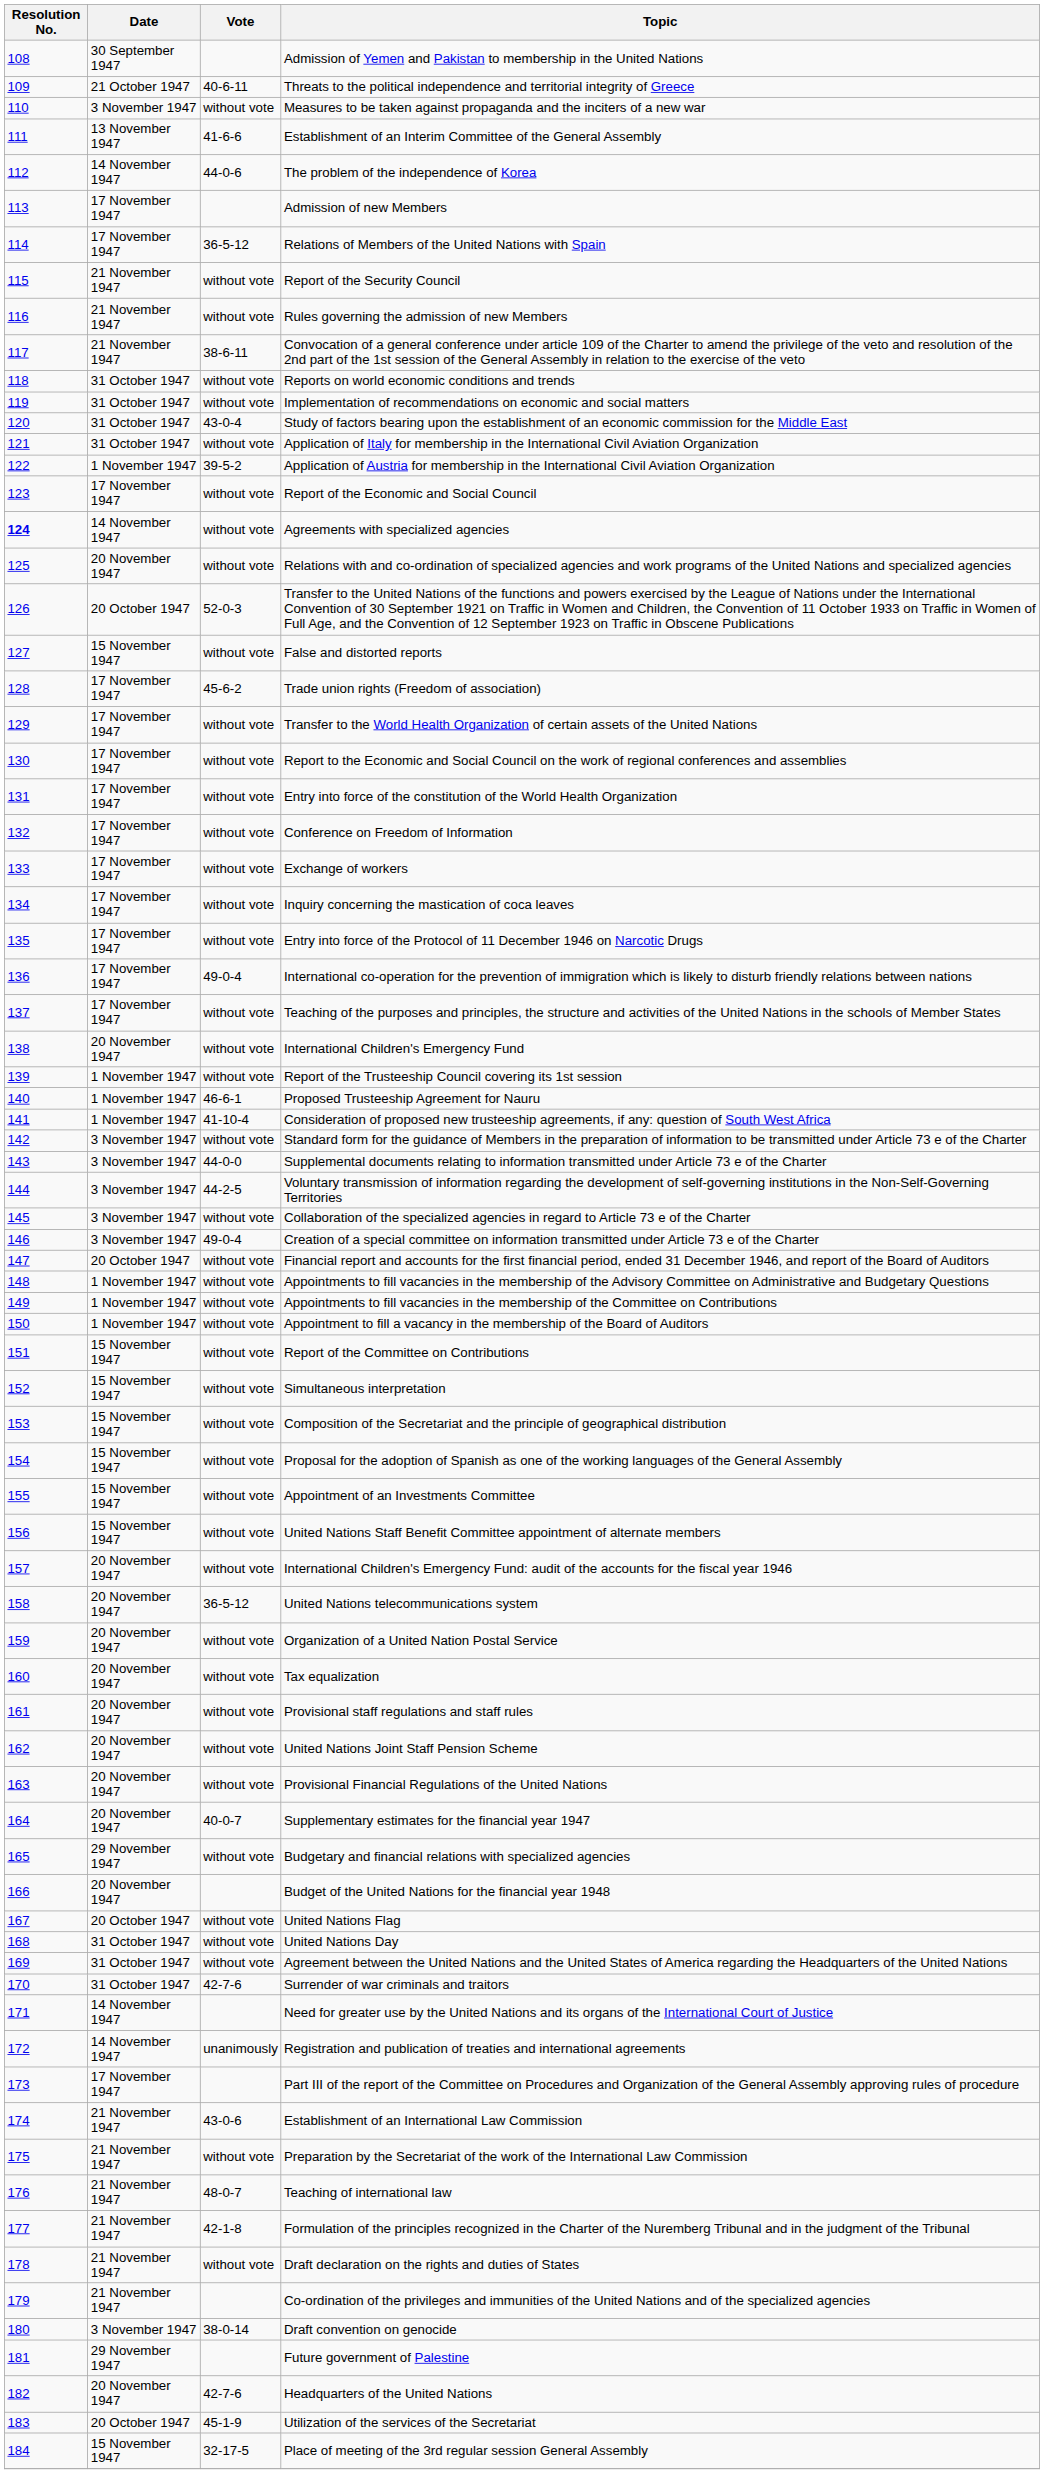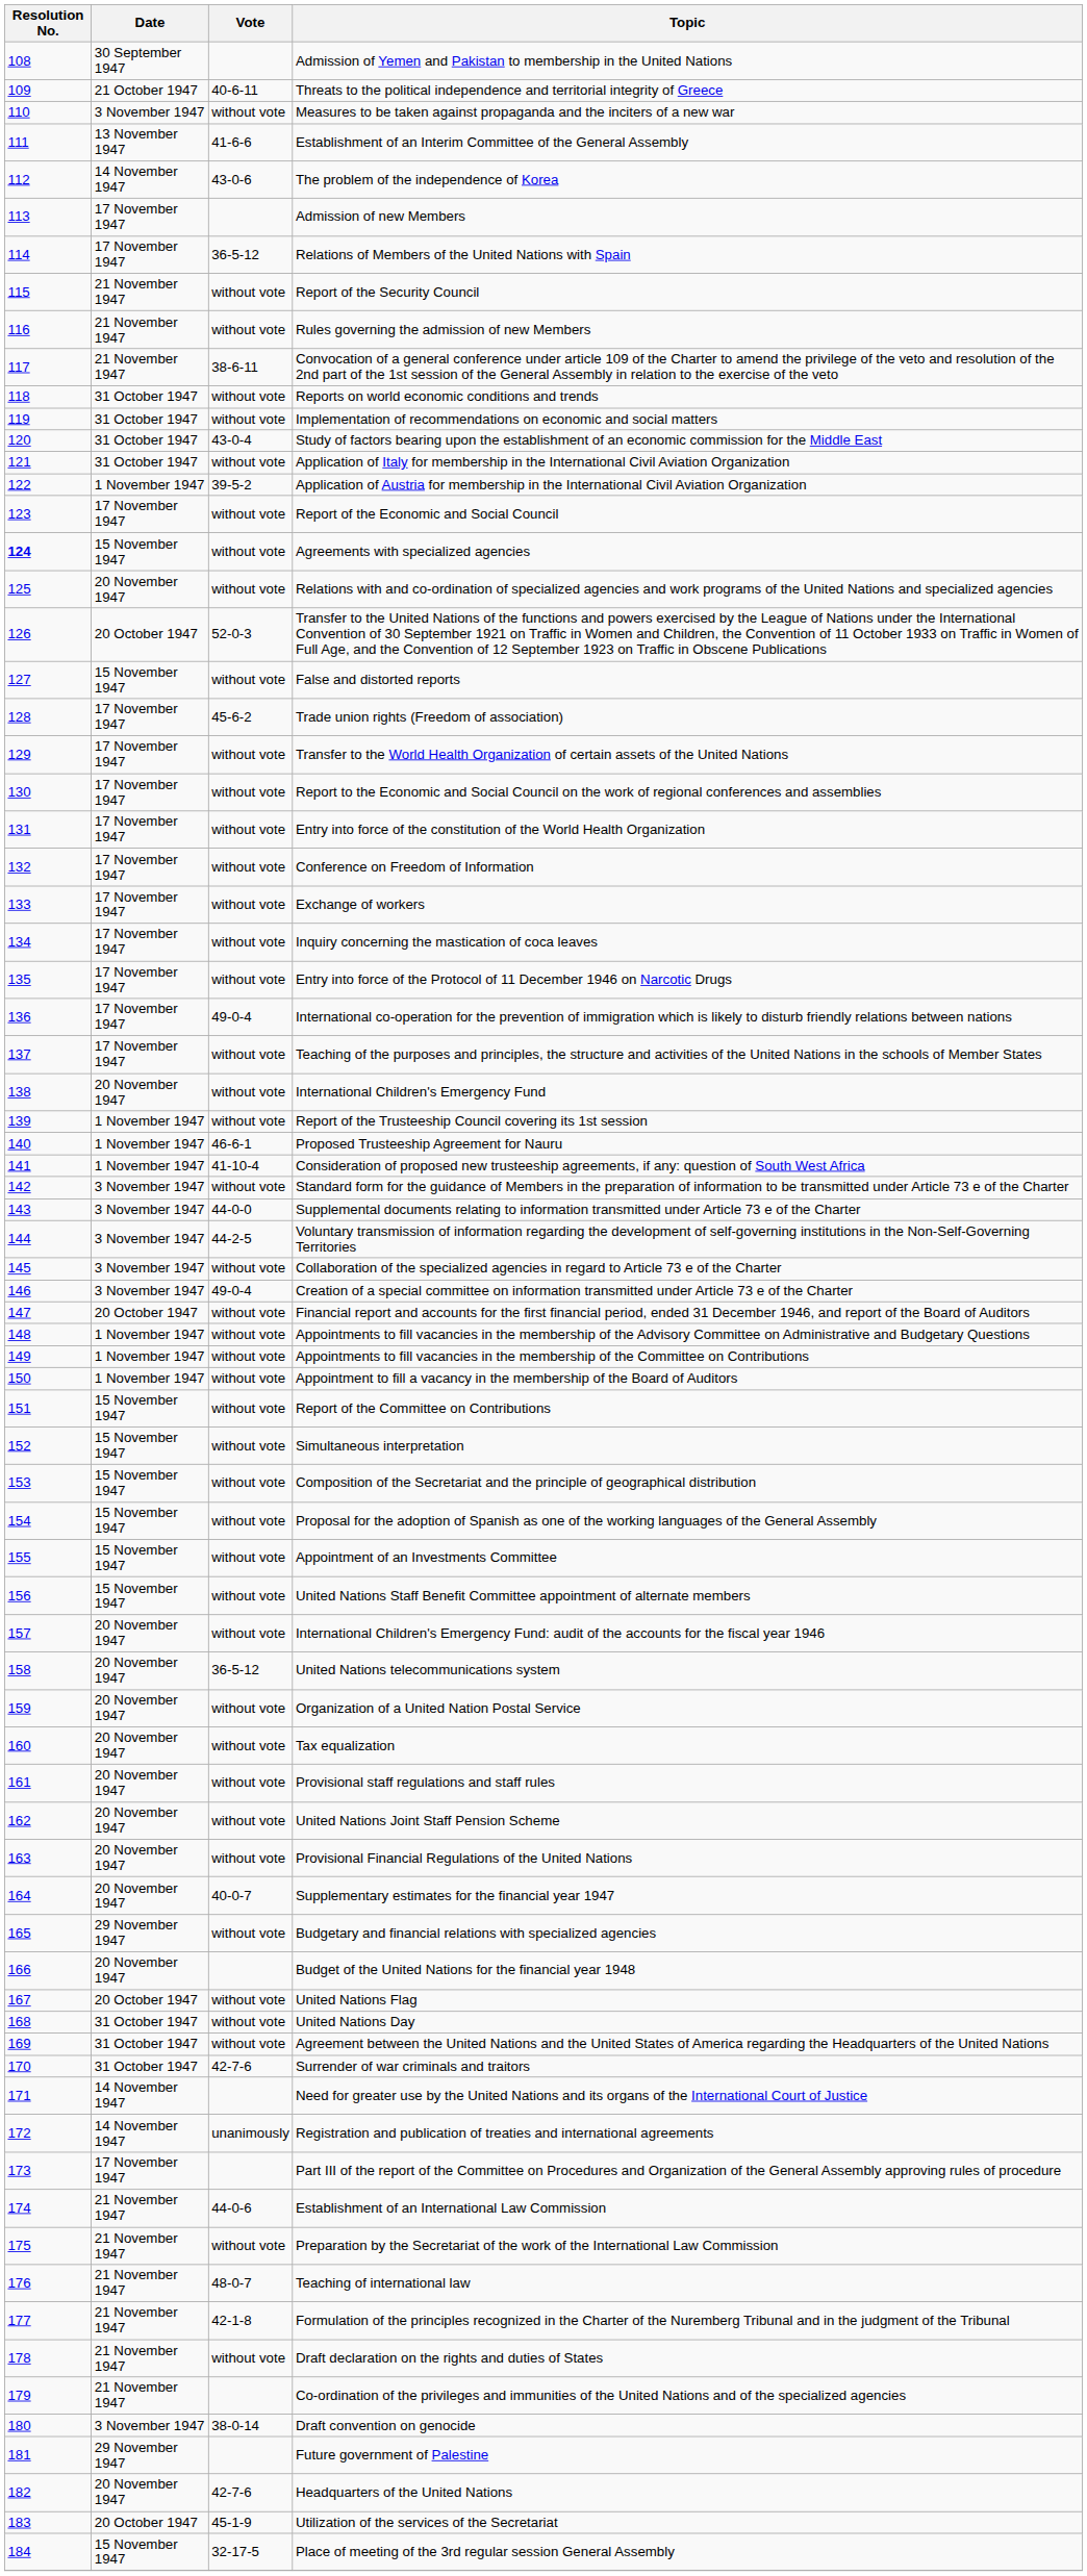 <table class="wikitable sortable" align="center">
 <tr>
 <th>Resolution No.</th>
 <th data-sort-type="date" style="width:8em;">Date</th>
 <th class="unsortable">Vote</th>
 <th class="unsortable">Topic</th>
 </tr>
 <tr>
 <td><a href='#'>108</a></td>
 <td>30 September 1947</td>
 <td></td>
 <td>Admission of <a href='#'>Yemen</a> and <a href='#'>Pakistan</a> to membership in the United Nations</td>
 </tr>
 <tr>
 <td><a href='#'>109</a></td>
 <td>21 October 1947</td>
 <td>40-6-11</td>
 <td>Threats to the political independence and territorial integrity of <a href='#'>Greece</a></td>
 </tr>
 <tr>
 <td><a href='#'>110</a></td>
 <td>3 November 1947</td>
 <td>without vote</td>
 <td>Measures to be taken against propaganda and the inciters of a new war</td>
 </tr>
 <tr>
 <td><a href='#'>111</a></td>
 <td>13 November 1947</td>
 <td>41-6-6</td>
 <td>Establishment of an Interim Committee of the General Assembly</td>
 </tr>
 <tr>
 <td><a href='#'>112</a></td>
 <td>14 November 1947</td>
-<td>44-0-6</td>
+<td>43-0-6</td>
 <td>The problem of the independence of <a href='#'>Korea</a></td>
 </tr>
 <tr>
 <td><a href='#'>113</a></td>
 <td>17 November 1947</td>
 <td></td>
 <td>Admission of new Members</td>
 </tr>
 <tr>
 <td><a href='#'>114</a></td>
 <td>17 November 1947</td>
 <td>36-5-12</td>
 <td>Relations of Members of the United Nations with <a href='#'>Spain</a></td>
 </tr>
 <tr>
 <td><a href='#'>115</a></td>
 <td>21 November 1947</td>
 <td>without vote</td>
 <td>Report of the Security Council</td>
 </tr>
 <tr>
 <td><a href='#'>116</a></td>
 <td>21 November 1947</td>
 <td>without vote</td>
 <td>Rules governing the admission of new Members</td>
 </tr>
 <tr>
 <td><a href='#'>117</a></td>
 <td>21 November 1947</td>
 <td>38-6-11</td>
 <td>Convocation of a general conference under article 109 of the Charter to amend the privilege of the veto and resolution of the 2nd part of the 1st session of the General Assembly in relation to the exercise of the veto</td>
 </tr>
 <tr>
 <td><a href='#'>118</a></td>
 <td>31 October 1947</td>
 <td>without vote</td>
 <td>Reports on world economic conditions and trends</td>
 </tr>
 <tr>
 <td><a href='#'>119</a></td>
 <td>31 October 1947</td>
 <td>without vote</td>
 <td>Implementation of recommendations on economic and social matters</td>
 </tr>
 <tr>
 <td><a href='#'>120</a></td>
 <td>31 October 1947</td>
 <td>43-0-4</td>
 <td>Study of factors bearing upon the establishment of an economic commission for the <a href='#'>Middle East</a></td>
 </tr>
 <tr>
 <td><a href='#'>121</a></td>
 <td>31 October 1947</td>
 <td>without vote</td>
 <td>Application of <a href='#'>Italy</a> for membership in the International Civil Aviation Organization</td>
 </tr>
 <tr>
 <td><a href='#'>122</a></td>
 <td>1 November 1947</td>
 <td>39-5-2</td>
 <td>Application of <a href='#'>Austria</a> for membership in the International Civil Aviation Organization</td>
 </tr>
 <tr>
 <td><a href='#'>123</a></td>
 <td>17 November 1947</td>
 <td>without vote</td>
 <td>Report of the Economic and Social Council</td>
 </tr>
 <tr>
 <td><strong><a href='#'>124</a></strong></td>
-<td>14 November 1947</td>
+<td>15 November 1947</td>
 <td>without vote</td>
 <td>Agreements with specialized agencies</td>
 </tr>
 <tr>
 <td><a href='#'>125</a></td>
 <td>20 November 1947</td>
 <td>without vote</td>
 <td>Relations with and co-ordination of specialized agencies and work programs of the United Nations and specialized agencies</td>
 </tr>
 <tr>
 <td><a href='#'>126</a></td>
 <td>20 October 1947</td>
 <td>52-0-3</td>
 <td>Transfer to the United Nations of the functions and powers exercised by the League of Nations under the International Convention of 30 September 1921 on Traffic in Women and Children, the Convention of 11 October 1933 on Traffic in Women of Full Age, and the Convention of 12 September 1923 on Traffic in Obscene Publications</td>
 </tr>
 <tr>
 <td><a href='#'>127</a></td>
 <td>15 November 1947</td>
 <td>without vote</td>
 <td>False and distorted reports</td>
 </tr>
 <tr>
 <td><a href='#'>128</a></td>
 <td>17 November 1947</td>
 <td>45-6-2</td>
 <td>Trade union rights (Freedom of association)</td>
 </tr>
 <tr>
 <td><a href='#'>129</a></td>
 <td>17 November 1947</td>
 <td>without vote</td>
 <td>Transfer to the <a href='#'>World Health Organization</a> of certain assets of the United Nations</td>
 </tr>
 <tr>
 <td><a href='#'>130</a></td>
 <td>17 November 1947</td>
 <td>without vote</td>
 <td>Report to the Economic and Social Council on the work of regional conferences and assemblies</td>
 </tr>
 <tr>
 <td><a href='#'>131</a></td>
 <td>17 November 1947</td>
 <td>without vote</td>
 <td>Entry into force of the constitution of the World Health Organization</td>
 </tr>
 <tr>
 <td><a href='#'>132</a></td>
 <td>17 November 1947</td>
 <td>without vote</td>
 <td>Conference on Freedom of Information</td>
 </tr>
 <tr>
 <td><a href='#'>133</a></td>
 <td>17 November 1947</td>
 <td>without vote</td>
 <td>Exchange of workers</td>
 </tr>
 <tr>
 <td><a href='#'>134</a></td>
 <td>17 November 1947</td>
 <td>without vote</td>
 <td>Inquiry concerning the mastication of coca leaves</td>
 </tr>
 <tr>
 <td><a href='#'>135</a></td>
 <td>17 November 1947</td>
 <td>without vote</td>
 <td>Entry into force of the Protocol of 11 December 1946 on <a href='#'>Narcotic</a> Drugs</td>
 </tr>
 <tr>
 <td><a href='#'>136</a></td>
 <td>17 November 1947</td>
 <td>49-0-4</td>
 <td>International co-operation for the prevention of immigration which is likely to disturb friendly relations between nations</td>
 </tr>
 <tr>
 <td><a href='#'>137</a></td>
 <td>17 November 1947</td>
 <td>without vote</td>
 <td>Teaching of the purposes and principles, the structure and activities of the United Nations in the schools of Member States</td>
 </tr>
 <tr>
 <td><a href='#'>138</a></td>
 <td>20 November 1947</td>
 <td>without vote</td>
 <td>International Children's Emergency Fund</td>
 </tr>
 <tr>
 <td><a href='#'>139</a></td>
 <td>1 November 1947</td>
 <td>without vote</td>
 <td>Report of the Trusteeship Council covering its 1st session</td>
 </tr>
 <tr>
 <td><a href='#'>140</a></td>
 <td>1 November 1947</td>
 <td>46-6-1</td>
 <td>Proposed Trusteeship Agreement for Nauru</td>
 </tr>
 <tr>
 <td><a href='#'>141</a></td>
 <td>1 November 1947</td>
 <td>41-10-4</td>
 <td>Consideration of proposed new trusteeship agreements, if any: question of <a href='#'>South West Africa</a></td>
 </tr>
 <tr>
 <td><a href='#'>142</a></td>
 <td>3 November 1947</td>
 <td>without vote</td>
 <td>Standard form for the guidance of Members in the preparation of information to be transmitted under Article 73 e of the Charter</td>
 </tr>
 <tr>
 <td><a href='#'>143</a></td>
 <td>3 November 1947</td>
 <td>44-0-0</td>
 <td>Supplemental documents relating to information transmitted under Article 73 e of the Charter</td>
 </tr>
 <tr>
 <td><a href='#'>144</a></td>
 <td>3 November 1947</td>
 <td>44-2-5</td>
 <td>Voluntary transmission of information regarding the development of self-governing institutions in the Non-Self-Governing Territories</td>
 </tr>
 <tr>
 <td><a href='#'>145</a></td>
 <td>3 November 1947</td>
 <td>without vote</td>
 <td>Collaboration of the specialized agencies in regard to Article 73 e of the Charter</td>
 </tr>
 <tr>
 <td><a href='#'>146</a></td>
 <td>3 November 1947</td>
 <td>49-0-4</td>
 <td>Creation of a special committee on information transmitted under Article 73 e of the Charter</td>
 </tr>
 <tr>
 <td><a href='#'>147</a></td>
 <td>20 October 1947</td>
 <td>without vote</td>
 <td>Financial report and accounts for the first financial period, ended 31 December 1946, and report of the Board of Auditors</td>
 </tr>
 <tr>
 <td><a href='#'>148</a></td>
 <td>1 November 1947</td>
 <td>without vote</td>
 <td>Appointments to fill vacancies in the membership of the Advisory Committee on Administrative and Budgetary Questions</td>
 </tr>
 <tr>
 <td><a href='#'>149</a></td>
 <td>1 November 1947</td>
 <td>without vote</td>
 <td>Appointments to fill vacancies in the membership of the Committee on Contributions</td>
 </tr>
 <tr>
 <td><a href='#'>150</a></td>
 <td>1 November 1947</td>
 <td>without vote</td>
 <td>Appointment to fill a vacancy in the membership of the Board of Auditors</td>
 </tr>
 <tr>
 <td><a href='#'>151</a></td>
 <td>15 November 1947</td>
 <td>without vote</td>
 <td>Report of the Committee on Contributions</td>
 </tr>
 <tr>
 <td><a href='#'>152</a></td>
 <td>15 November 1947</td>
 <td>without vote</td>
 <td>Simultaneous interpretation</td>
 </tr>
 <tr>
 <td><a href='#'>153</a></td>
 <td>15 November 1947</td>
 <td>without vote</td>
 <td>Composition of the Secretariat and the principle of geographical distribution</td>
 </tr>
 <tr>
 <td><a href='#'>154</a></td>
 <td>15 November 1947</td>
 <td>without vote</td>
 <td>Proposal for the adoption of Spanish as one of the working languages of the General Assembly</td>
 </tr>
 <tr>
 <td><a href='#'>155</a></td>
 <td>15 November 1947</td>
 <td>without vote</td>
 <td>Appointment of an Investments Committee</td>
 </tr>
 <tr>
 <td><a href='#'>156</a></td>
 <td>15 November 1947</td>
 <td>without vote</td>
 <td>United Nations Staff Benefit Committee appointment of alternate members</td>
 </tr>
 <tr>
 <td><a href='#'>157</a></td>
 <td>20 November 1947</td>
 <td>without vote</td>
 <td>International Children's Emergency Fund: audit of the accounts for the fiscal year 1946</td>
 </tr>
 <tr>
 <td><a href='#'>158</a></td>
 <td>20 November 1947</td>
 <td>36-5-12</td>
 <td>United Nations telecommunications system</td>
 </tr>
 <tr>
 <td><a href='#'>159</a></td>
 <td>20 November 1947</td>
 <td>without vote</td>
 <td>Organization of a United Nation Postal Service</td>
 </tr>
 <tr>
 <td><a href='#'>160</a></td>
 <td>20 November 1947</td>
 <td>without vote</td>
 <td>Tax equalization</td>
 </tr>
 <tr>
 <td><a href='#'>161</a></td>
 <td>20 November 1947</td>
 <td>without vote</td>
 <td>Provisional staff regulations and staff rules</td>
 </tr>
 <tr>
 <td><a href='#'>162</a></td>
 <td>20 November 1947</td>
 <td>without vote</td>
 <td>United Nations Joint Staff Pension Scheme</td>
 </tr>
 <tr>
 <td><a href='#'>163</a></td>
 <td>20 November 1947</td>
 <td>without vote</td>
 <td>Provisional Financial Regulations of the United Nations</td>
 </tr>
 <tr>
 <td><a href='#'>164</a></td>
 <td>20 November 1947</td>
 <td>40-0-7</td>
 <td>Supplementary estimates for the financial year 1947</td>
 </tr>
 <tr>
 <td><a href='#'>165</a></td>
 <td>29 November 1947</td>
 <td>without vote</td>
 <td>Budgetary and financial relations with specialized agencies</td>
 </tr>
 <tr>
 <td><a href='#'>166</a></td>
 <td>20 November 1947</td>
 <td></td>
 <td>Budget of the United Nations for the financial year 1948</td>
 </tr>
 <tr>
 <td><a href='#'>167</a></td>
 <td>20 October 1947</td>
 <td>without vote</td>
 <td>United Nations Flag</td>
 </tr>
 <tr>
 <td><a href='#'>168</a></td>
 <td>31 October 1947</td>
 <td>without vote</td>
 <td>United Nations Day</td>
 </tr>
 <tr>
 <td><a href='#'>169</a></td>
 <td>31 October 1947</td>
 <td>without vote</td>
 <td>Agreement between the United Nations and the United States of America regarding the Headquarters of the United Nations</td>
 </tr>
 <tr>
 <td><a href='#'>170</a></td>
 <td>31 October 1947</td>
 <td>42-7-6</td>
 <td>Surrender of war criminals and traitors</td>
 </tr>
 <tr>
 <td><a href='#'>171</a></td>
 <td>14 November 1947</td>
 <td></td>
 <td>Need for greater use by the United Nations and its organs of the <a href='#'>International Court of Justice</a></td>
 </tr>
 <tr>
 <td><a href='#'>172</a></td>
 <td>14 November 1947</td>
 <td>unanimously</td>
 <td>Registration and publication of treaties and international agreements</td>
 </tr>
 <tr>
 <td><a href='#'>173</a></td>
 <td>17 November 1947</td>
 <td></td>
 <td>Part III of the report of the Committee on Procedures and Organization of the General Assembly approving rules of procedure</td>
 </tr>
 <tr>
 <td><a href='#'>174</a></td>
 <td>21 November 1947</td>
-<td>43-0-6</td>
+<td>44-0-6</td>
 <td>Establishment of an International Law Commission</td>
 </tr>
 <tr>
 <td><a href='#'>175</a></td>
 <td>21 November 1947</td>
 <td>without vote</td>
 <td>Preparation by the Secretariat of the work of the International Law Commission</td>
 </tr>
 <tr>
 <td><a href='#'>176</a></td>
 <td>21 November 1947</td>
 <td>48-0-7</td>
 <td>Teaching of international law</td>
 </tr>
 <tr>
 <td><a href='#'>177</a></td>
 <td>21 November 1947</td>
 <td>42-1-8</td>
 <td>Formulation of the principles recognized in the Charter of the Nuremberg Tribunal and in the judgment of the Tribunal</td>
 </tr>
 <tr>
 <td><a href='#'>178</a></td>
 <td>21 November 1947</td>
 <td>without vote</td>
 <td>Draft declaration on the rights and duties of States</td>
 </tr>
 <tr>
 <td><a href='#'>179</a></td>
 <td>21 November 1947</td>
 <td></td>
 <td>Co-ordination of the privileges and immunities of the United Nations and of the specialized agencies</td>
 </tr>
 <tr>
 <td><a href='#'>180</a></td>
 <td>3 November 1947</td>
 <td>38-0-14</td>
 <td>Draft convention on genocide</td>
 </tr>
 <tr>
 <td><a href='#'>181</a></td>
 <td>29 November 1947</td>
 <td></td>
 <td>Future government of <a href='#'>Palestine</a></td>
 </tr>
 <tr>
 <td><a href='#'>182</a></td>
 <td>20 November 1947</td>
 <td>42-7-6</td>
 <td>Headquarters of the United Nations</td>
 </tr>
 <tr>
 <td><a href='#'>183</a></td>
 <td>20 October 1947</td>
 <td>45-1-9</td>
 <td>Utilization of the services of the Secretariat</td>
 </tr>
 <tr>
 <td><a href='#'>184</a></td>
 <td>15 November 1947</td>
 <td>32-17-5</td>
 <td>Place of meeting of the 3rd regular session General Assembly</td>
 </tr>
 <tr>
 </tr>
 </table>
